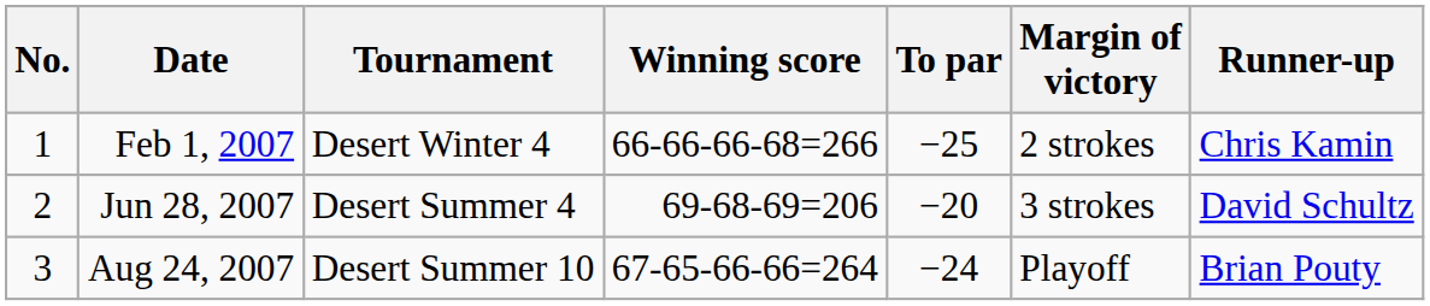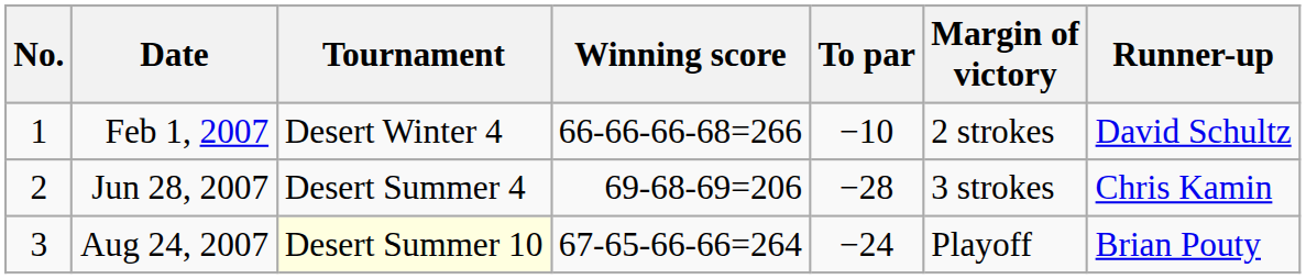 <table class="wikitable" style="font-size:95%;">
 <tr>
 <th>No.</th>
 <th>Date</th>
 <th>Tournament</th>
 <th>Winning score</th>
 <th>To par</th>
 <th>Margin of<br>victory</th>
 <th>Runner-up</th>
 </tr>
 <tr>
 <td align=center>1</td>
 <td align=right>Feb 1, <a href='#'>2007</a></td>
 <td>Desert Winter 4</td>
 <td align=right>66-66-66-68=266</td>
-<td align=center>−25</td>
+<td align=center>−10</td>
 <td>2 strokes</td>
-<td> <a href='#'>Chris Kamin</a></td>
+<td> <a href='#'>David Schultz</a></td>
 </tr>
 <tr>
 <td align=center>2</td>
 <td align=right>Jun 28, 2007</td>
 <td>Desert Summer 4</td>
 <td align=right>69-68-69=206</td>
-<td align=center>−20</td>
+<td align=center>−28</td>
 <td>3 strokes</td>
-<td> <a href='#'>David Schultz</a></td>
+<td> <a href='#'>Chris Kamin</a></td>
 </tr>
 <tr>
 <td align=center>3</td>
 <td align=right>Aug 24, 2007</td>
-<td>Desert Summer 10</td>
+<td style="background: lightyellow;">Desert Summer 10</td>
 <td align=right>67-65-66-66=264</td>
 <td align=center>−24</td>
 <td>Playoff</td>
 <td> <a href='#'>Brian Pouty</a></td>
 </tr>
 </table>
